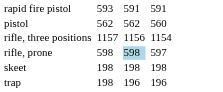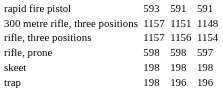 <table>
 <tr>
 <td>rapid fire pistol<br></td>
 <td></td>
 <td>593</td>
 <td></td>
 <td>591</td>
 <td></td>
 <td>591</td>
 </tr>
 <tr>
-<td>pistol<br></td>
+<td>300 metre rifle, three positions<br></td>
 <td></td>
-<td>562</td>
+<td>1157</td>
 <td></td>
-<td>562</td>
+<td>1151</td>
 <td></td>
-<td>560</td>
+<td>1148</td>
 </tr>
 <tr>
 <td>rifle, three positions<br></td>
 <td></td>
 <td>1157</td>
 <td></td>
 <td>1156</td>
 <td></td>
 <td>1154</td>
 </tr>
 <tr>
 <td>rifle, prone <br></td>
 <td></td>
 <td>598</td>
 <td></td>
-<td style="background: lightblue;">598</td>
+<td>598</td>
 <td></td>
 <td>597</td>
 </tr>
 <tr>
 <td>skeet <br></td>
 <td></td>
 <td>198</td>
 <td></td>
 <td>198</td>
 <td></td>
 <td>198</td>
 </tr>
 <tr>
 <td>trap <br></td>
 <td></td>
 <td>198</td>
 <td></td>
 <td>196</td>
 <td></td>
 <td>196</td>
 </tr>
 </table>
